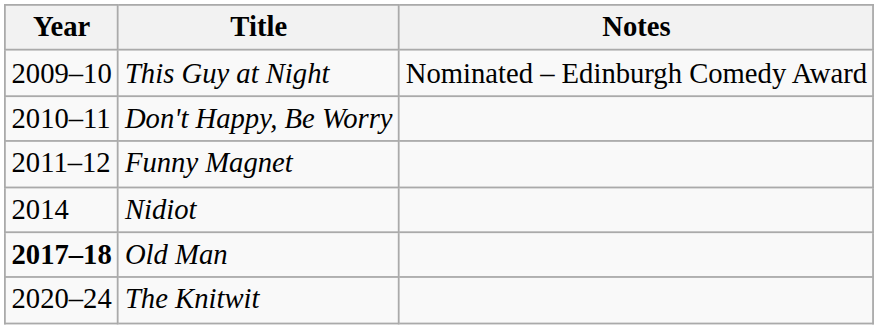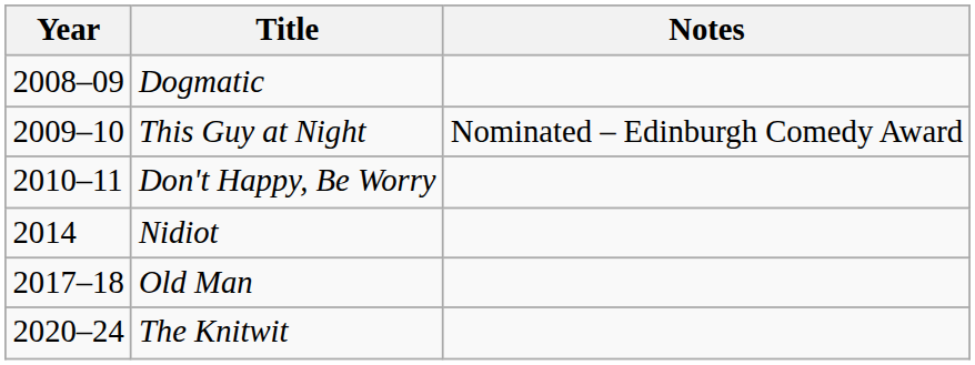 <table class="wikitable">
 <tr>
 <th>Year</th>
 <th>Title</th>
 <th>Notes</th>
+</tr>
+<tr>
+<td>2008–09</td>
+<td><em>Dogmatic</em></td>
+<td></td>
 </tr>
 <tr>
 <td>2009–10</td>
 <td><em>This Guy at Night</em></td>
 <td>Nominated – Edinburgh Comedy Award</td>
 </tr>
 <tr>
 <td>2010–11</td>
 <td><em>Don't Happy, Be Worry</em></td>
 <td></td>
 </tr>
 <tr>
-<td>2011–12</td>
-<td><em>Funny Magnet</em></td>
-<td></td>
-</tr>
-<tr>
 <td>2014</td>
 <td><em>Nidiot</em></td>
 <td></td>
 </tr>
 <tr>
-<td><strong>2017–18</strong></td>
+<td>2017–18</td>
 <td><em>Old Man</em></td>
 <td></td>
 </tr>
 <tr>
 <td>2020–24</td>
 <td><em>The Knitwit</em></td>
 <td></td>
 </tr>
 </table>
